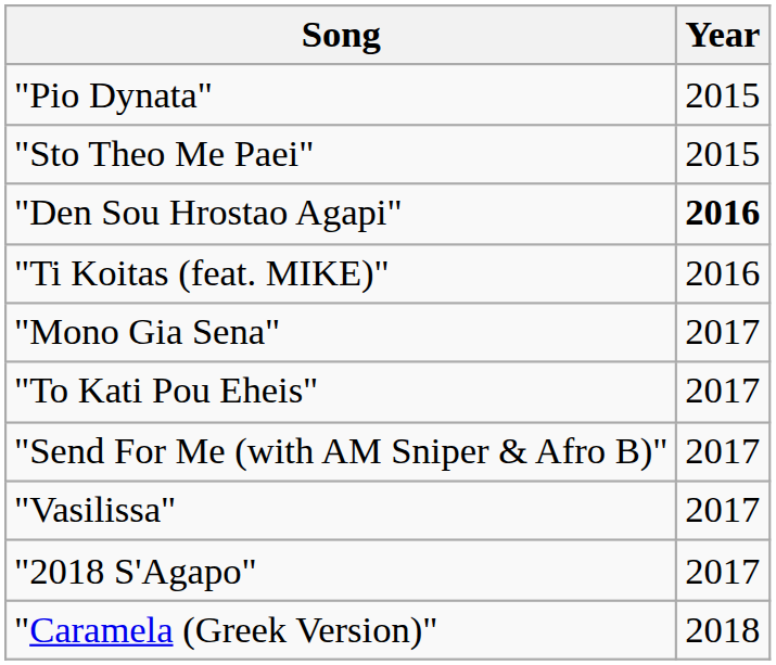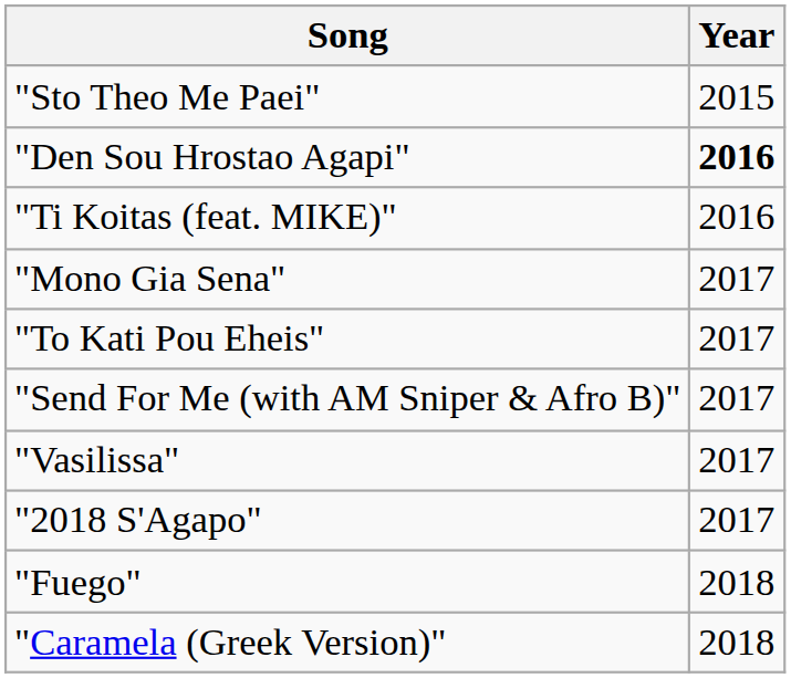 <table class="wikitable">
 <tr>
 <th>Song</th>
 <th>Year</th>
-</tr>
-<tr>
-<td>"Pio Dynata"</td>
-<td>2015</td>
 </tr>
 <tr>
 <td>"Sto Theo Me Paei"</td>
 <td>2015</td>
 </tr>
 <tr>
 <td>"Den Sou Hrostao Agapi"</td>
 <td><strong>2016</strong></td>
 </tr>
 <tr>
 <td>"Ti Koitas (feat. MIKE)"</td>
 <td>2016</td>
 </tr>
 <tr>
 <td>"Mono Gia Sena"</td>
 <td>2017</td>
 </tr>
 <tr>
 <td>"To Kati Pou Eheis"</td>
 <td>2017</td>
 </tr>
 <tr>
 <td>"Send For Me (with AM Sniper & Afro B)"</td>
 <td>2017</td>
 </tr>
 <tr>
 <td>"Vasilissa"</td>
 <td>2017</td>
 </tr>
 <tr>
 <td>"2018 S'Agapo"</td>
 <td>2017</td>
 </tr>
 <tr>
+<td>"Fuego"</td>
+<td>2018</td>
+</tr>
+<tr>
 <td>"<a href='#'>Caramela</a> (Greek Version)"</td>
 <td>2018</td>
 </tr>
 </table>
